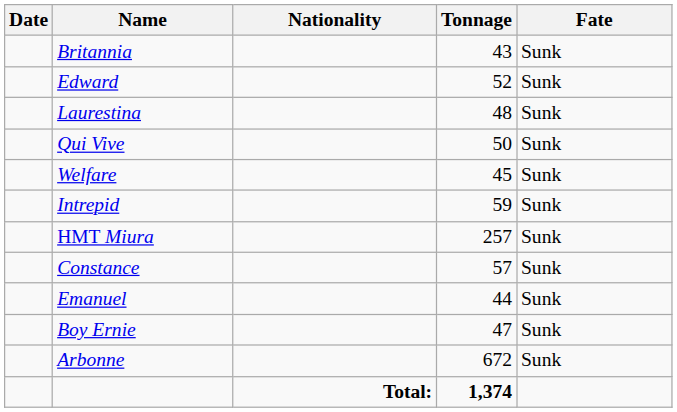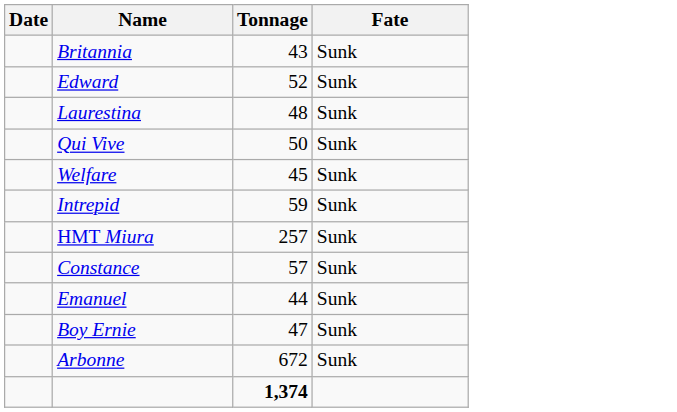 <table class="wikitable sortable" style="text-align:right;">
 <tr>
 <th>Date</th>
 <th width="140px">Name</th>
-<th width="160px">Nationality</th>
 <th>Tonnage</th>
 <th width="120px">Fate</th>
 </tr>
 <tr>
 <td align="right"></td>
 <td align="left"><a href='#'><em>Britannia</em></a></td>
-<td align="left"></td>
 <td align="right">43</td>
 <td align="left">Sunk</td>
 </tr>
 <tr>
 <td align="right"></td>
 <td align="left"><a href='#'><em>Edward</em></a></td>
-<td align="left"></td>
 <td align="right">52</td>
 <td align="left">Sunk</td>
 </tr>
 <tr>
 <td align="right"></td>
 <td align="left"><a href='#'><em>Laurestina</em></a></td>
-<td align="left"></td>
 <td align="right">48</td>
 <td align="left">Sunk</td>
 </tr>
 <tr>
 <td align="right"></td>
 <td align="left"><a href='#'><em>Qui Vive</em></a></td>
-<td align="left"></td>
 <td align="right">50</td>
 <td align="left">Sunk</td>
 </tr>
 <tr>
 <td align="right"></td>
 <td align="left"><a href='#'><em>Welfare</em></a></td>
-<td align="left"></td>
 <td align="right">45</td>
 <td align="left">Sunk</td>
 </tr>
 <tr>
 <td align="right"></td>
 <td align="left"><a href='#'><em>Intrepid</em></a></td>
-<td align="left"></td>
 <td align="right">59</td>
 <td align="left">Sunk</td>
 </tr>
 <tr>
 <td align="right"></td>
 <td align="left"><a href='#'>HMT <em>Miura</em></a></td>
-<td align="left"></td>
 <td align="right">257</td>
 <td align="left">Sunk</td>
 </tr>
 <tr>
 <td align="right"></td>
 <td align="left"><a href='#'><em>Constance</em></a></td>
-<td align="left"></td>
 <td align="right">57</td>
 <td align="left">Sunk</td>
 </tr>
 <tr>
 <td align="right"></td>
 <td align="left"><a href='#'><em>Emanuel</em></a></td>
-<td align="left"></td>
 <td align="right">44</td>
 <td align="left">Sunk</td>
 </tr>
 <tr>
 <td align="right"></td>
 <td align="left"><a href='#'><em>Boy Ernie</em></a></td>
-<td align="left"></td>
 <td align="right">47</td>
 <td align="left">Sunk</td>
 </tr>
 <tr>
 <td align="right"></td>
 <td align="left"><a href='#'><em>Arbonne</em></a></td>
-<td align="left"></td>
 <td align="right">672</td>
 <td align="left">Sunk</td>
 </tr>
 <tr>
 <td></td>
 <td></td>
-<td align="right"><strong>Total:</strong></td>
 <td align="right"><strong>1,374</strong></td>
 <td></td>
 </tr>
 </table>
